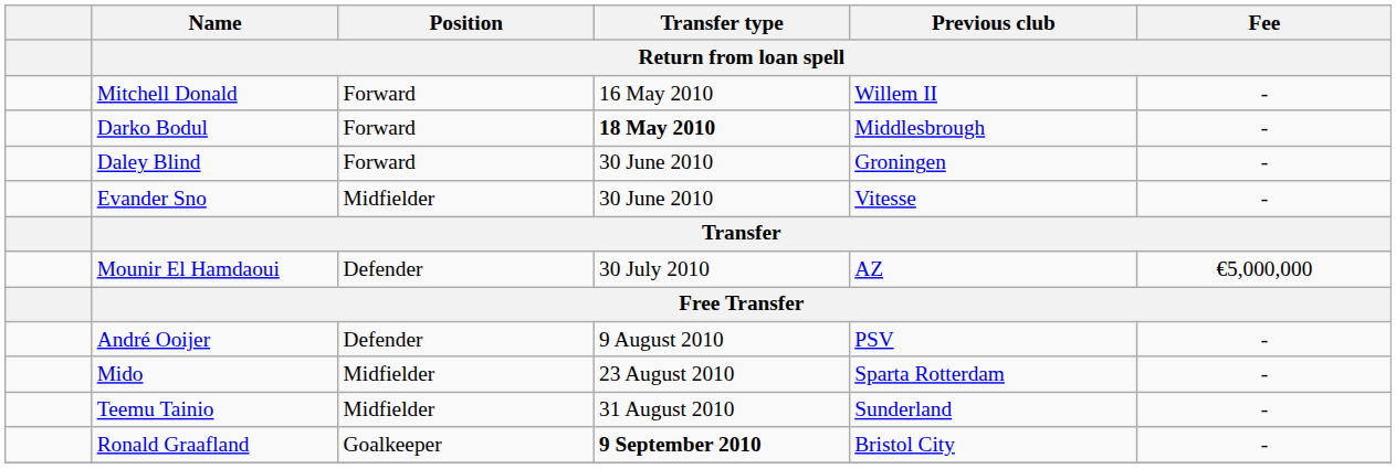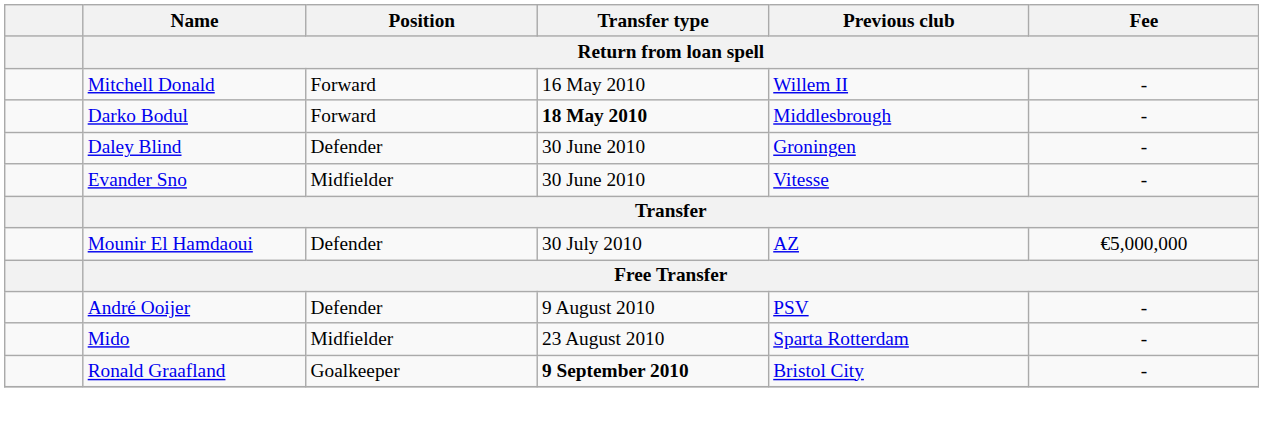 <table class="wikitable" style="width:100%; font-size:85%;">
 <tr>
 <th width="2%"></th>
 <th width="5%">Name</th>
 <th width="5%">Position</th>
 <th width="5%">Transfer type</th>
 <th width="5%">Previous club</th>
 <th width="5%">Fee</th>
 </tr>
 <tr>
 <th></th>
 <th colspan="5" align="center">Return from loan spell</th>
 </tr>
 <tr>
 <td align=center></td>
 <td align=left> <a href='#'>Mitchell Donald</a></td>
 <td align=left>Forward</td>
 <td align=left>16 May 2010</td>
 <td align=left> <a href='#'>Willem II</a></td>
 <td align=center>-</td>
 </tr>
 <tr>
 <td align=center></td>
 <td align=left> <a href='#'>Darko Bodul</a></td>
 <td align=left>Forward</td>
 <td align=left><strong>18 May 2010</strong></td>
 <td align=left> <a href='#'>Middlesbrough</a></td>
 <td align=center>-</td>
 </tr>
 <tr>
 <td align=center></td>
 <td align=left> <a href='#'>Daley Blind</a></td>
-<td align=left>Forward</td>
+<td align=left>Defender</td>
 <td align=left>30 June 2010</td>
 <td align=left> <a href='#'>Groningen</a></td>
 <td align=center>-</td>
 </tr>
 <tr>
 <td align=center></td>
 <td align=left> <a href='#'>Evander Sno</a></td>
 <td align=left>Midfielder</td>
 <td align=left>30 June 2010</td>
 <td align=left> <a href='#'>Vitesse</a></td>
 <td align=center>-</td>
 </tr>
 <tr>
 <th></th>
 <th colspan="5" align="center">Transfer</th>
 </tr>
 <tr>
 <td align=center></td>
 <td align=left> <a href='#'>Mounir El Hamdaoui</a></td>
 <td align=left>Defender</td>
 <td align=left>30 July 2010</td>
 <td align=left> <a href='#'>AZ</a></td>
 <td align=center>€5,000,000</td>
 </tr>
 <tr>
 <th></th>
 <th colspan="5" align="center">Free Transfer</th>
 </tr>
 <tr>
 <td align=center></td>
 <td align=left> <a href='#'>André Ooijer</a></td>
 <td align=left>Defender</td>
 <td align=left>9 August 2010</td>
 <td align=left> <a href='#'>PSV</a></td>
 <td align=center>-</td>
 </tr>
 <tr>
 <td align=center></td>
 <td align=left> <a href='#'>Mido</a></td>
 <td align=left>Midfielder</td>
 <td align=left>23 August 2010</td>
 <td align=left> <a href='#'>Sparta Rotterdam</a></td>
 <td align=center>-</td>
 </tr>
 <tr>
 <td align=center></td>
-<td align=left> <a href='#'>Teemu Tainio</a></td>
-<td align=left>Midfielder</td>
-<td align=left>31 August 2010</td>
-<td align=left> <a href='#'>Sunderland</a></td>
-<td align=center>-</td>
-</tr>
-<tr>
-<td align=center></td>
 <td align=left> <a href='#'>Ronald Graafland</a></td>
 <td align=left>Goalkeeper</td>
 <td align=left><strong>9 September 2010</strong></td>
 <td align=left> <a href='#'>Bristol City</a></td>
 <td align=center>-</td>
 </tr>
 <tr>
 </tr>
 </table>
